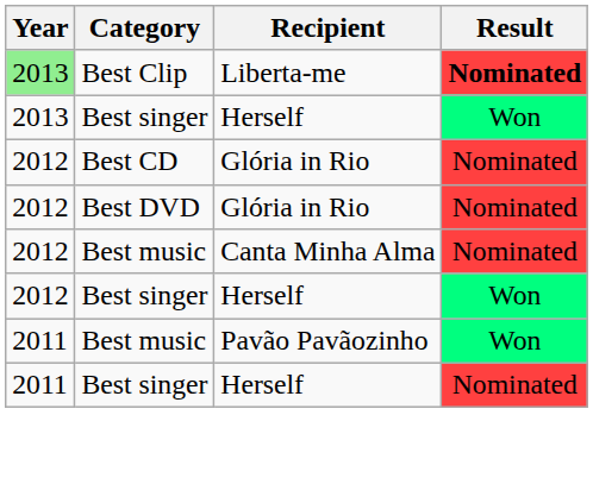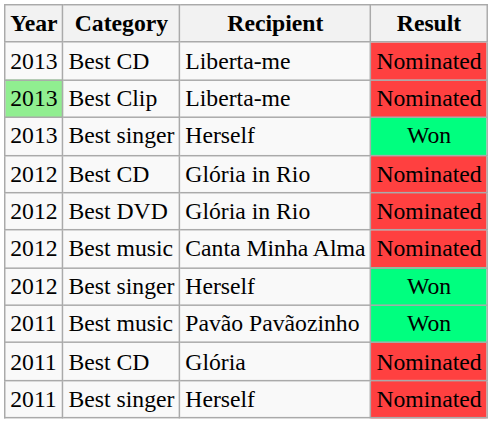 <table class="wikitable">
 <tr>
 <th>Year</th>
 <th>Category</th>
 <th>Recipient</th>
 <th>Result</th>
 </tr>
 <tr>
+<td>2013</td>
+<td>Best CD</td>
+<td>Liberta-me</td>
+<td style="background: #FF4040" align="center" class="table-yes2">Nominated</td>
+</tr>
+<tr>
 <td style="background: lightgreen;">2013</td>
 <td>Best Clip</td>
 <td>Liberta-me</td>
-<td style="background: #FF4040" align="center" class="table-yes2"><strong>Nominated</strong></td>
+<td style="background: #FF4040" align="center" class="table-yes2">Nominated</td>
 </tr>
 <tr>
 <td>2013</td>
 <td>Best singer</td>
 <td>Herself</td>
 <td style="background: #00FF7F" align="center" class="table-yes2">Won</td>
 </tr>
 <tr>
 <td>2012</td>
 <td>Best CD</td>
 <td>Glória in Rio</td>
 <td style="background: #FF4040" align="center" class="table-yes2">Nominated</td>
 </tr>
 <tr>
 <td>2012</td>
 <td>Best DVD</td>
 <td>Glória in Rio</td>
 <td style="background: #FF4040" align="center" class="table-yes2">Nominated</td>
 </tr>
 <tr>
 <td>2012</td>
 <td>Best music</td>
 <td>Canta Minha Alma</td>
 <td style="background: #FF4040" align="center" class="table-yes2">Nominated</td>
 </tr>
 <tr>
 <td>2012</td>
 <td>Best singer</td>
 <td>Herself</td>
 <td style="background: #00FF7F" align="center" class="table-yes2">Won</td>
 </tr>
 <tr>
 <td>2011</td>
 <td>Best music</td>
 <td>Pavão Pavãozinho</td>
 <td style="background: #00FF7F" align="center" class="table-yes2">Won</td>
 </tr>
 <tr>
 <td>2011</td>
+<td>Best CD</td>
+<td>Glória</td>
+<td style="background: #FF4040" align="center" class="table-yes2">Nominated</td>
+</tr>
+<tr>
+<td>2011</td>
 <td>Best singer</td>
 <td>Herself</td>
 <td style="background: #FF4040" align="center" class="table-yes2">Nominated</td>
 </tr>
 </table>
